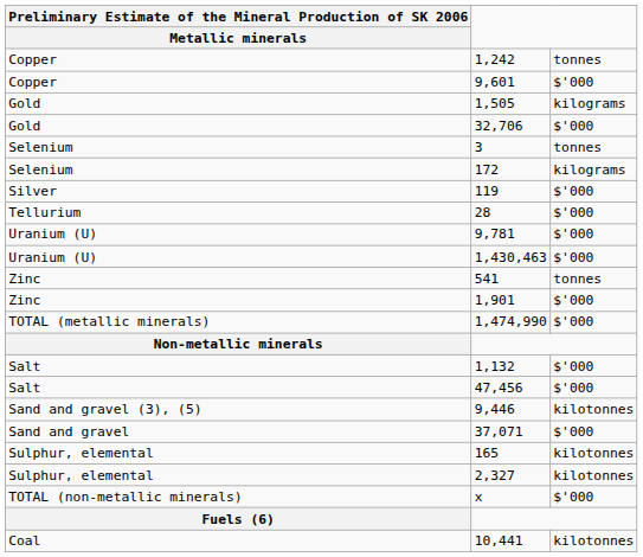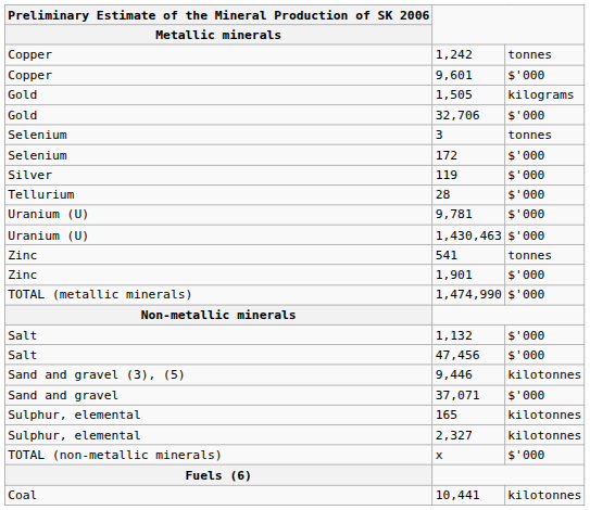 <table class="wikitable">
 <tr>
 <th>Preliminary Estimate of the Mineral Production of SK 2006</th>
 </tr>
 <tr>
 <th>Metallic minerals</th>
 </tr>
 <tr>
 <td>Copper</td>
 <td>1,242</td>
 <td>tonnes</td>
 </tr>
 <tr>
 <td>Copper</td>
 <td>9,601</td>
 <td>$'000</td>
 </tr>
 <tr>
 <td>Gold</td>
 <td>1,505</td>
 <td>kilograms</td>
 </tr>
 <tr>
 <td>Gold</td>
 <td>32,706</td>
 <td>$'000</td>
 </tr>
 <tr>
 <td>Selenium</td>
 <td>3</td>
 <td>tonnes</td>
 </tr>
 <tr>
 <td>Selenium</td>
 <td>172</td>
-<td>kilograms</td>
+<td>$'000</td>
 </tr>
 <tr>
 <td>Silver</td>
 <td>119</td>
 <td>$'000</td>
 </tr>
 <tr>
 <td>Tellurium</td>
 <td>28</td>
 <td>$'000</td>
 </tr>
 <tr>
 <td>Uranium (U)</td>
 <td>9,781</td>
 <td>$'000</td>
 </tr>
 <tr>
 <td>Uranium (U)</td>
 <td>1,430,463</td>
 <td>$'000</td>
 </tr>
 <tr>
 <td>Zinc</td>
 <td>541</td>
 <td>tonnes</td>
 </tr>
 <tr>
 <td>Zinc</td>
 <td>1,901</td>
 <td>$'000</td>
 </tr>
 <tr>
 <td>TOTAL (metallic minerals)</td>
 <td>1,474,990</td>
 <td>$'000</td>
 </tr>
 <tr>
 <th>Non-metallic minerals</th>
 </tr>
 <tr>
 <td>Salt</td>
 <td>1,132</td>
 <td>$'000</td>
 </tr>
 <tr>
 <td>Salt</td>
 <td>47,456</td>
 <td>$'000</td>
 </tr>
 <tr>
 <td>Sand and gravel (3), (5)</td>
 <td>9,446</td>
 <td>kilotonnes</td>
 </tr>
 <tr>
 <td>Sand and gravel</td>
 <td>37,071</td>
 <td>$'000</td>
 </tr>
 <tr>
 <td>Sulphur, elemental</td>
 <td>165</td>
 <td>kilotonnes</td>
 </tr>
 <tr>
 <td>Sulphur, elemental</td>
 <td>2,327</td>
 <td>kilotonnes</td>
 </tr>
 <tr>
 <td>TOTAL (non-metallic minerals)</td>
 <td>x</td>
 <td>$'000</td>
 </tr>
 <tr>
 <th>Fuels (6)</th>
 </tr>
 <tr>
 <td>Coal</td>
 <td>10,441</td>
 <td>kilotonnes</td>
 </tr>
 </table>
